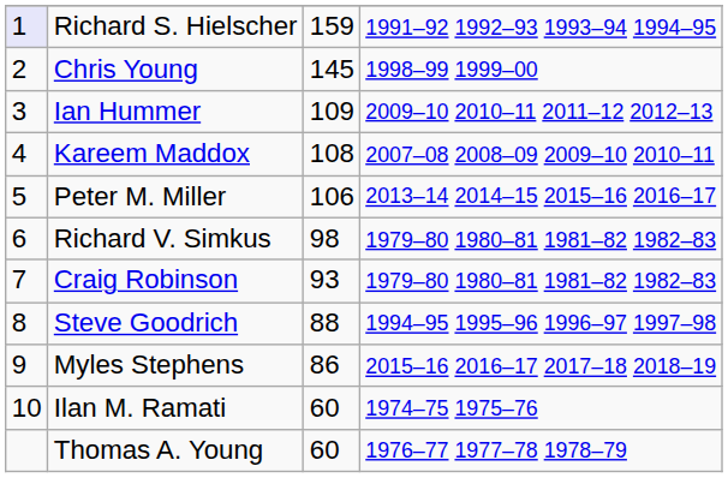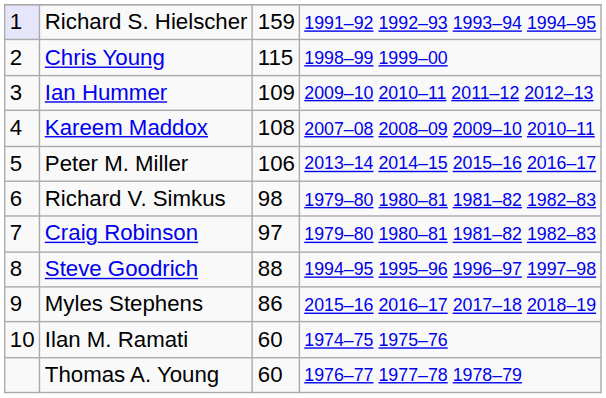 <table class="wikitable">
 <tr>
 </tr>
 <tr>
 <td style="background: lavender;">1</td>
 <td>Richard S. Hielscher</td>
 <td>159</td>
 <td style="font-size:80%;"><a href='#'>1991–92</a> <a href='#'>1992–93</a> <a href='#'>1993–94</a> <a href='#'>1994–95</a></td>
 </tr>
 <tr>
 <td>2</td>
 <td><a href='#'>Chris Young</a></td>
-<td>145</td>
+<td>115</td>
 <td style="font-size:80%;"><a href='#'>1998–99</a> <a href='#'>1999–00</a></td>
 </tr>
 <tr>
 <td>3</td>
 <td><a href='#'>Ian Hummer</a></td>
 <td>109</td>
 <td style="font-size:80%;"><a href='#'>2009–10</a> <a href='#'>2010–11</a> <a href='#'>2011–12</a> <a href='#'>2012–13</a></td>
 </tr>
 <tr>
 <td>4</td>
 <td><a href='#'>Kareem Maddox</a></td>
 <td>108</td>
 <td style="font-size:80%;"><a href='#'>2007–08</a> <a href='#'>2008–09</a> <a href='#'>2009–10</a> <a href='#'>2010–11</a></td>
 </tr>
 <tr>
 <td>5</td>
 <td>Peter M. Miller</td>
 <td>106</td>
 <td style="font-size:80%;"><a href='#'>2013–14</a> <a href='#'>2014–15</a> <a href='#'>2015–16</a> <a href='#'>2016–17</a></td>
 </tr>
 <tr>
 <td>6</td>
 <td>Richard V. Simkus</td>
 <td>98</td>
 <td style="font-size:80%;"><a href='#'>1979–80</a> <a href='#'>1980–81</a> <a href='#'>1981–82</a> <a href='#'>1982–83</a></td>
 </tr>
 <tr>
 <td>7</td>
 <td><a href='#'>Craig Robinson</a></td>
-<td>93</td>
+<td>97</td>
 <td style="font-size:80%;"><a href='#'>1979–80</a> <a href='#'>1980–81</a> <a href='#'>1981–82</a> <a href='#'>1982–83</a></td>
 </tr>
 <tr>
 <td>8</td>
 <td><a href='#'>Steve Goodrich</a></td>
 <td>88</td>
 <td style="font-size:80%;"><a href='#'>1994–95</a> <a href='#'>1995–96</a> <a href='#'>1996–97</a> <a href='#'>1997–98</a></td>
 </tr>
 <tr>
 <td>9</td>
 <td>Myles Stephens</td>
 <td>86</td>
 <td style="font-size:80%;"><a href='#'>2015–16</a> <a href='#'>2016–17</a> <a href='#'>2017–18</a> <a href='#'>2018–19</a></td>
 </tr>
 <tr>
 <td>10</td>
 <td>Ilan M. Ramati</td>
 <td>60</td>
 <td style="font-size:80%;"><a href='#'>1974–75</a> <a href='#'>1975–76</a></td>
 </tr>
 <tr>
 <td></td>
 <td>Thomas A. Young</td>
 <td>60</td>
 <td style="font-size:80%;"><a href='#'>1976–77</a> <a href='#'>1977–78</a> <a href='#'>1978–79</a></td>
 </tr>
 </table>
